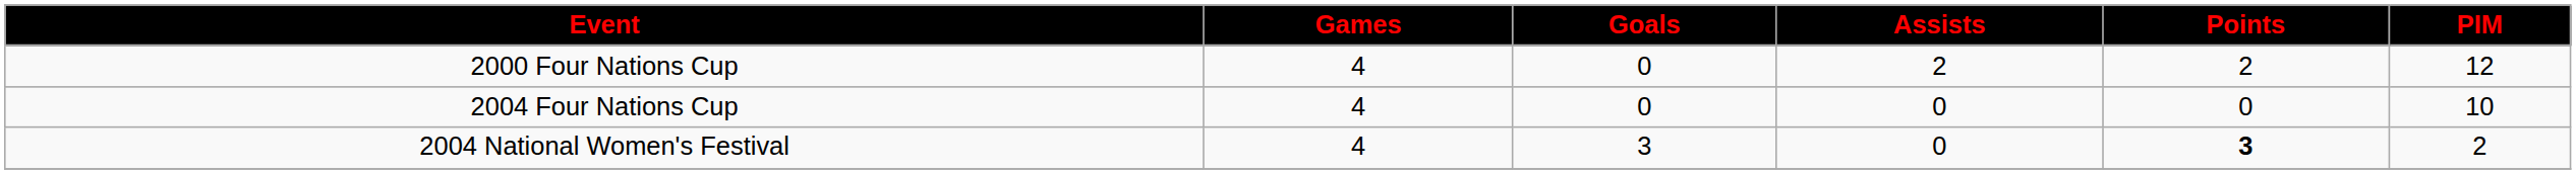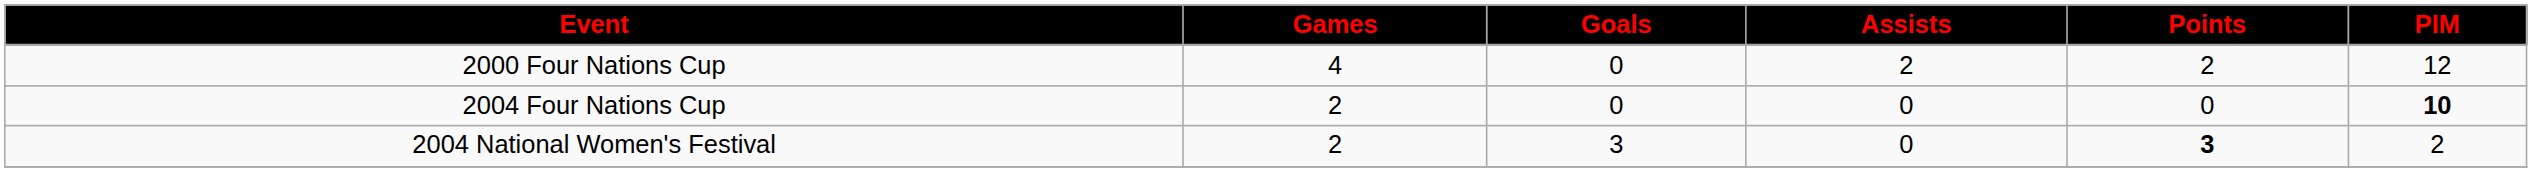 <table class="wikitable" width="80%">
 <tr align="center"  style="background:black;color:red;">
 <td><strong>Event</strong></td>
 <td><strong>Games</strong></td>
 <td><strong>Goals</strong></td>
 <td><strong>Assists</strong></td>
 <td><strong>Points</strong></td>
 <td><strong>PIM</strong></td>
 </tr>
 <tr align="center" bgcolor="">
 <td>2000 Four Nations Cup</td>
 <td>4</td>
 <td>0</td>
 <td>2</td>
 <td>2</td>
 <td>12</td>
 </tr>
 <tr align="center" bgcolor="">
 <td>2004 Four Nations Cup</td>
-<td>4</td>
+<td>2</td>
 <td>0</td>
 <td>0</td>
 <td>0</td>
-<td>10</td>
+<td><strong>10</strong></td>
 </tr>
 <tr align="center" bgcolor="">
 <td>2004 National Women's Festival</td>
-<td>4</td>
+<td>2</td>
 <td>3</td>
 <td>0</td>
 <td><strong>3</strong></td>
 <td>2</td>
 </tr>
 <tr align="center" bgcolor="">
 </tr>
 </table>
